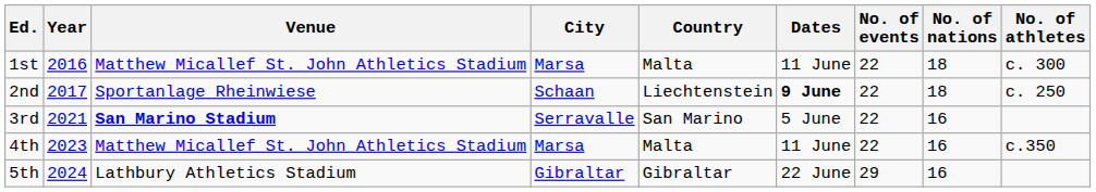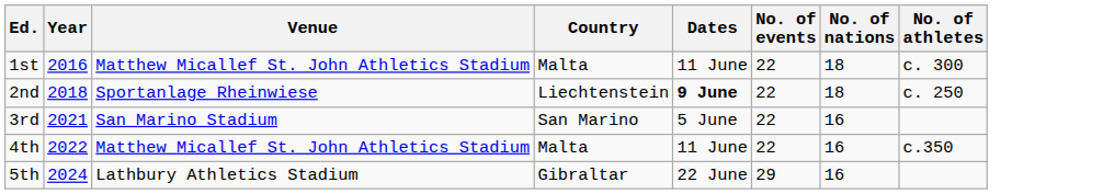 <table class=wikitable>
 <tr>
 <th>Ed.</th>
 <th>Year</th>
 <th>Venue</th>
-<th>City</th>
 <th>Country</th>
 <th>Dates</th>
 <th>No. of<br>events</th>
 <th>No. of<br>nations</th>
 <th>No. of<br>athletes</th>
 </tr>
 <tr>
 <td>1st</td>
 <td><a href='#'>2016</a></td>
 <td><a href='#'>Matthew Micallef St. John Athletics Stadium</a></td>
-<td><a href='#'>Marsa</a></td>
 <td>Malta</td>
 <td>11 June</td>
 <td>22</td>
 <td>18</td>
 <td>c. 300</td>
 </tr>
 <tr>
 <td>2nd</td>
-<td><a href='#'>2017</a></td>
+<td><a href='#'>2018</a></td>
 <td><a href='#'>Sportanlage Rheinwiese</a></td>
-<td><a href='#'>Schaan</a></td>
 <td>Liechtenstein</td>
 <td><strong>9 June</strong></td>
 <td>22</td>
 <td>18</td>
 <td>c. 250</td>
 </tr>
 <tr>
 <td>3rd</td>
 <td><a href='#'>2021</a></td>
-<td><strong><a href='#'>San Marino Stadium</a></strong></td>
-<td><a href='#'>Serravalle</a></td>
+<td><a href='#'>San Marino Stadium</a></td>
 <td>San Marino</td>
 <td>5 June</td>
 <td>22</td>
 <td>16</td>
 <td></td>
 </tr>
 <tr>
 <td>4th</td>
-<td><a href='#'>2023</a></td>
+<td><a href='#'>2022</a></td>
 <td><a href='#'>Matthew Micallef St. John Athletics Stadium</a></td>
-<td><a href='#'>Marsa</a></td>
 <td>Malta</td>
 <td>11 June</td>
 <td>22</td>
 <td>16</td>
 <td>c.350</td>
 </tr>
 <tr>
 <td>5th</td>
 <td><a href='#'>2024</a></td>
 <td>Lathbury Athletics Stadium</td>
-<td><a href='#'>Gibraltar</a></td>
 <td>Gibraltar</td>
 <td>22 June</td>
 <td>29</td>
 <td>16</td>
 <td></td>
 </tr>
 </table>
